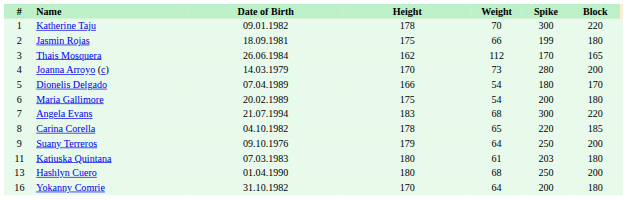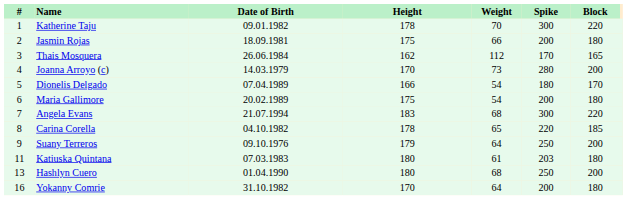 <table border=0 cellpadding=2 cellspacing=0  |- bgcolor=#FFECCE style="text-align:center; font-size:90%;" width=100%>
 <tr bgcolor=#BBF0C9>
 <th width=5%>#</th>
 <th width=25% align=left>Name</th>
 <th width=25%>Date of Birth</th>
 <th width=21%>Height</th>
 <th width=8%>Weight</th>
 <th width=8%>Spike</th>
 <th width=8%>Block</th>
 </tr>
 <tr bgcolor=#E7FAEC>
 <td>1</td>
 <td align=left><a href='#'>Katherine Taju</a></td>
 <td>09.01.1982</td>
 <td>178</td>
 <td>70</td>
 <td>300</td>
 <td>220</td>
 <td></td>
 </tr>
 <tr bgcolor=#E7FAEC>
 <td>2</td>
 <td align=left><a href='#'>Jasmin Rojas</a></td>
 <td>18.09.1981</td>
 <td>175</td>
 <td>66</td>
-<td>199</td>
+<td>200</td>
 <td>180</td>
 <td></td>
 </tr>
 <tr bgcolor=#E7FAEC>
 <td>3</td>
 <td align=left><a href='#'>Thais Mosquera</a></td>
 <td>26.06.1984</td>
 <td>162</td>
 <td>112</td>
 <td>170</td>
 <td>165</td>
 <td></td>
 </tr>
 <tr bgcolor=#E7FAEC>
 <td>4</td>
 <td align=left><a href='#'>Joanna Arroyo</a> (<a href='#'>c</a>)</td>
 <td>14.03.1979</td>
 <td>170</td>
 <td>73</td>
 <td>280</td>
 <td>200</td>
 <td></td>
 </tr>
 <tr bgcolor=#E7FAEC>
 <td>5</td>
 <td align=left><a href='#'>Dionelis Delgado</a></td>
 <td>07.04.1989</td>
 <td>166</td>
 <td>54</td>
 <td>180</td>
 <td>170</td>
 <td></td>
 </tr>
 <tr bgcolor=#E7FAEC>
 <td>6</td>
 <td align=left><a href='#'>Maria Gallimore</a></td>
 <td>20.02.1989</td>
 <td>175</td>
 <td>54</td>
 <td>200</td>
 <td>180</td>
 <td></td>
 </tr>
 <tr bgcolor=#E7FAEC>
 <td>7</td>
 <td align=left><a href='#'>Angela Evans</a></td>
 <td>21.07.1994</td>
 <td>183</td>
 <td>68</td>
 <td>300</td>
 <td>220</td>
 <td></td>
 </tr>
 <tr bgcolor=#E7FAEC>
 <td>8</td>
 <td align=left><a href='#'>Carina Corella</a></td>
 <td>04.10.1982</td>
 <td>178</td>
 <td>65</td>
 <td>220</td>
 <td>185</td>
 <td></td>
 </tr>
 <tr bgcolor=#E7FAEC>
 <td>9</td>
 <td align=left><a href='#'>Suany Terreros</a></td>
 <td>09.10.1976</td>
 <td>179</td>
 <td>64</td>
 <td>250</td>
 <td>200</td>
 <td></td>
 </tr>
 <tr bgcolor=#E7FAEC>
 <td>11</td>
 <td align=left><a href='#'>Katiuska Quintana</a></td>
 <td>07.03.1983</td>
 <td>180</td>
 <td>61</td>
 <td>203</td>
 <td>180</td>
 <td></td>
 </tr>
 <tr bgcolor=#E7FAEC>
 <td>13</td>
 <td align=left><a href='#'>Hashlyn Cuero</a></td>
 <td>01.04.1990</td>
 <td>180</td>
 <td>68</td>
 <td>250</td>
 <td>200</td>
 <td></td>
 </tr>
 <tr bgcolor=#E7FAEC>
 <td>16</td>
 <td align=left><a href='#'>Yokanny Comrie</a></td>
 <td>31.10.1982</td>
 <td>170</td>
 <td>64</td>
 <td>200</td>
 <td>180</td>
 <td></td>
 </tr>
 </table>
